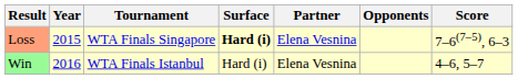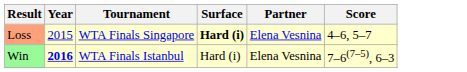 <table class="sortable wikitable">
 <tr>
 <th>Result</th>
 <th>Year</th>
 <th>Tournament</th>
 <th>Surface</th>
 <th>Partner</th>
-<th>Opponents</th>
 <th class=unsortable>Score</th>
 </tr>
 <tr bgcolor=FFFFCC>
 <td bgcolor=ffa07a>Loss</td>
 <td><a href='#'>2015</a></td>
 <td><a href='#'>WTA Finals Singapore</a></td>
 <td><strong>Hard (i)</strong></td>
 <td> <a href='#'>Elena Vesnina</a></td>
-<td></td>
-<td>7–6<sup>(7–5)</sup>, 6–3</td>
+<td>4–6, 5–7</td>
 </tr>
 <tr bgcolor=FFFFCC>
 <td bgcolor=98fb98>Win</td>
-<td><a href='#'>2016</a></td>
+<td><strong><a href='#'>2016</a></strong></td>
 <td><a href='#'>WTA Finals Istanbul</a></td>
 <td>Hard (i)</td>
 <td> Elena Vesnina</td>
-<td></td>
-<td>4–6, 5–7</td>
+<td>7–6<sup>(7–5)</sup>, 6–3</td>
 </tr>
 </table>
